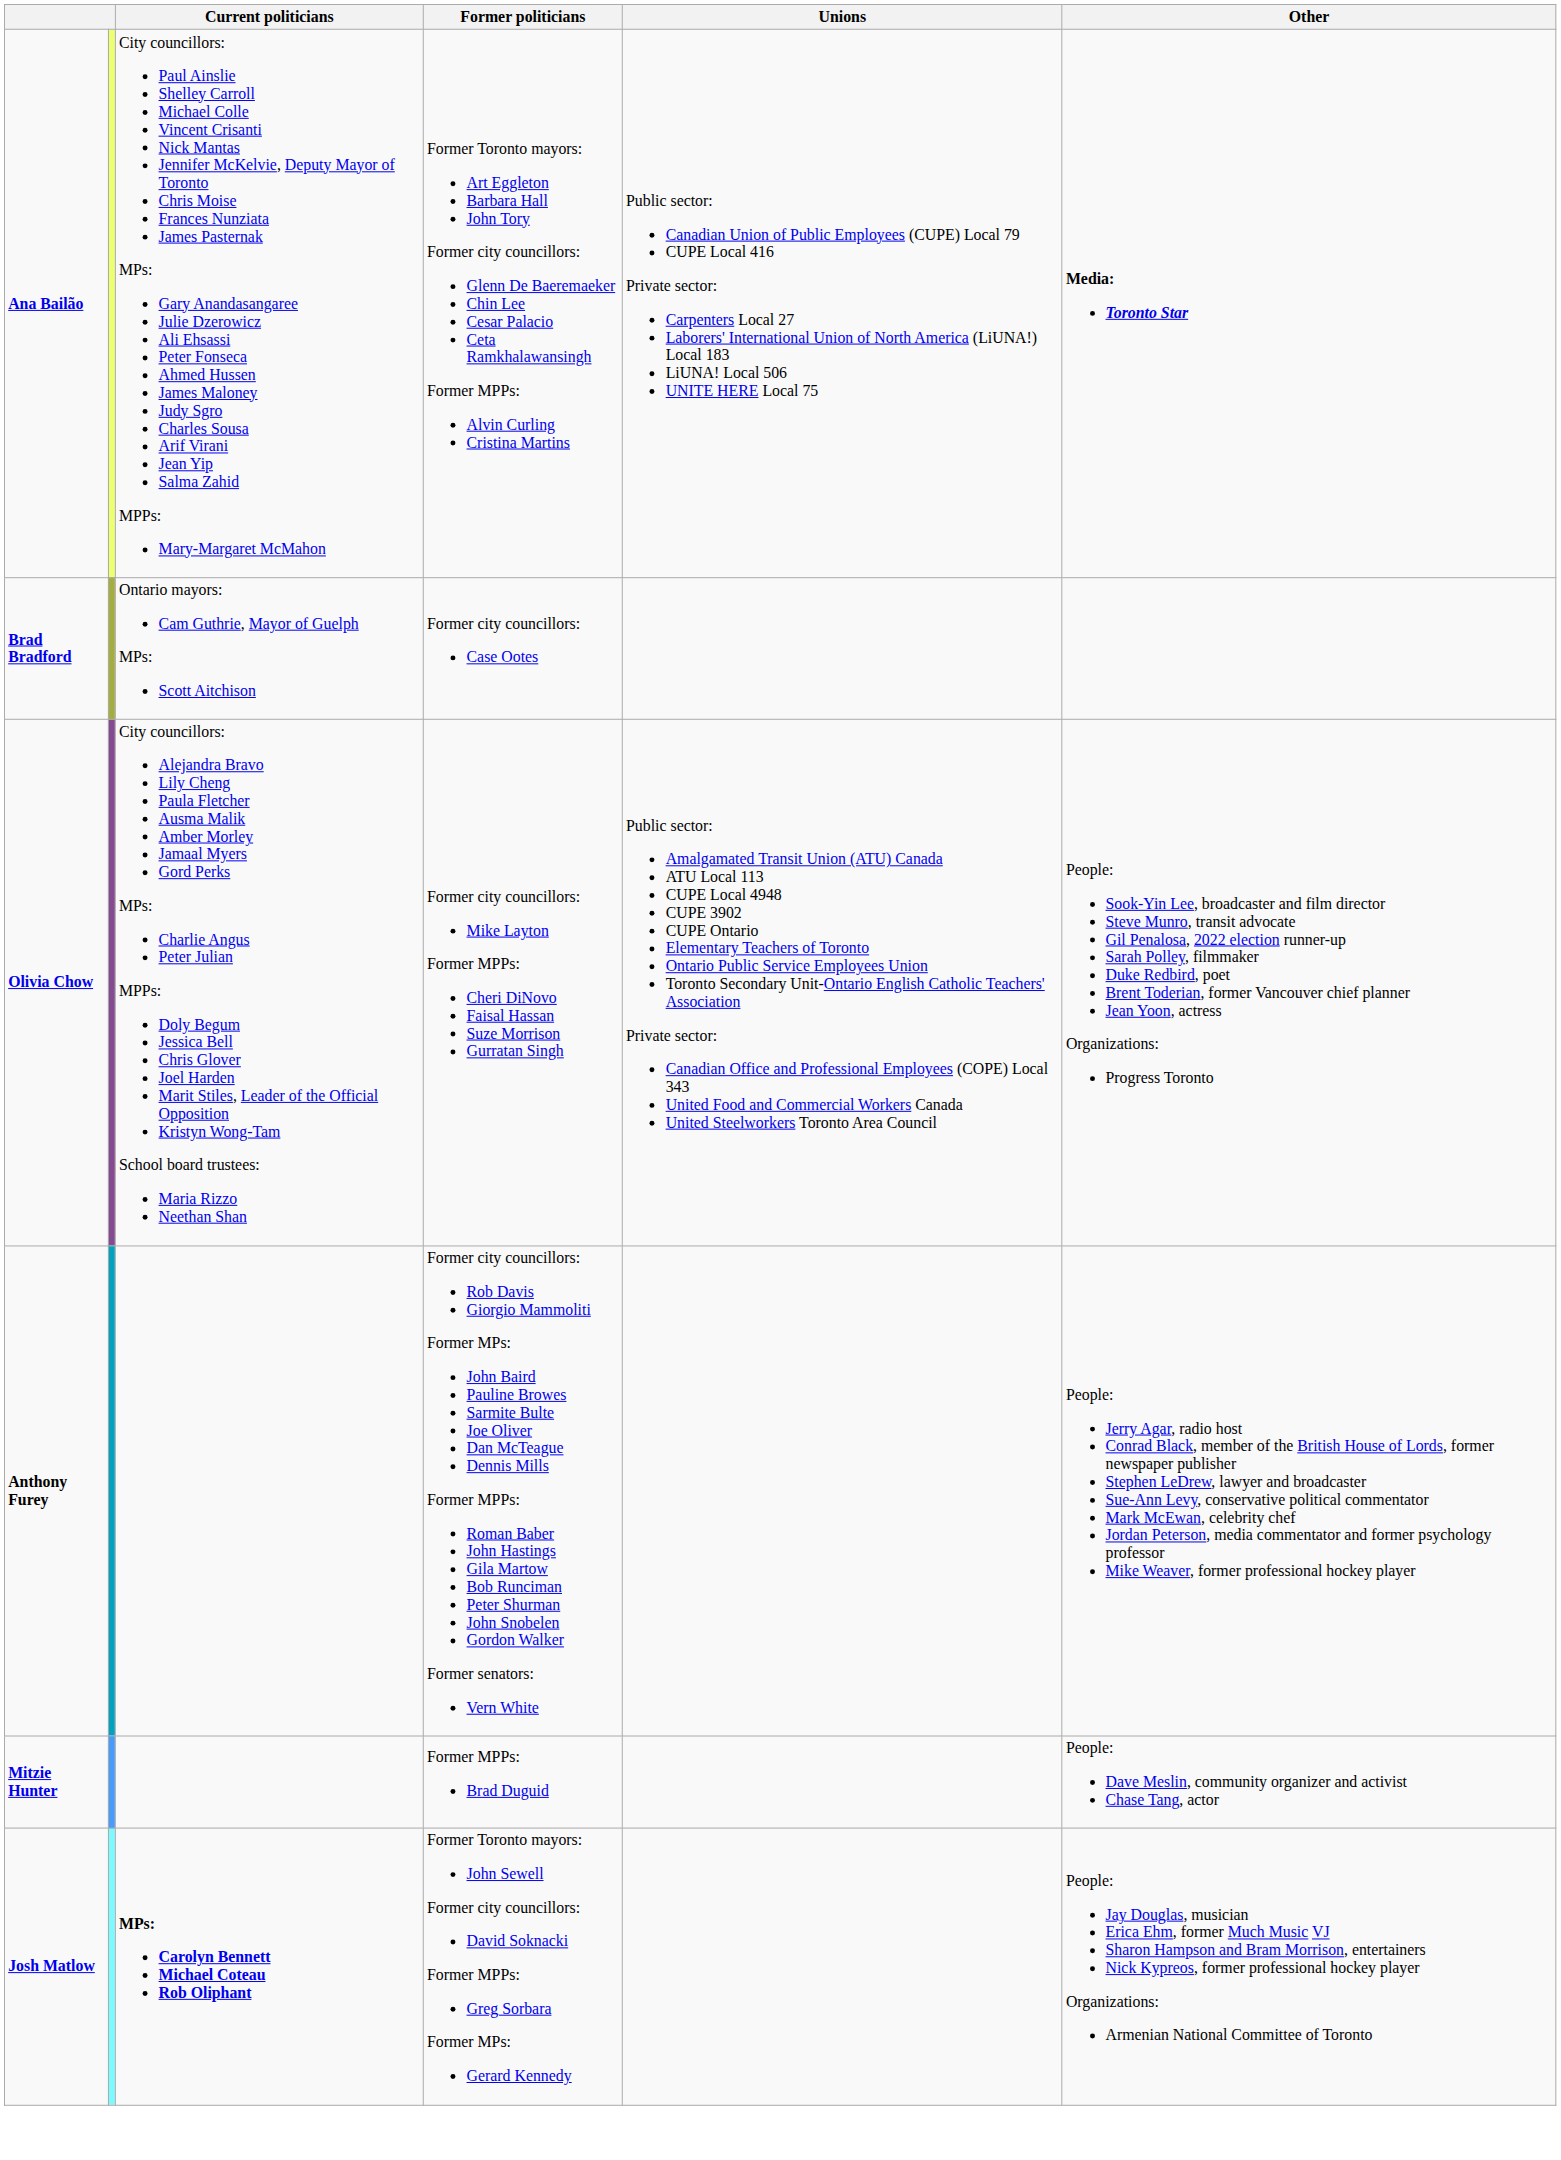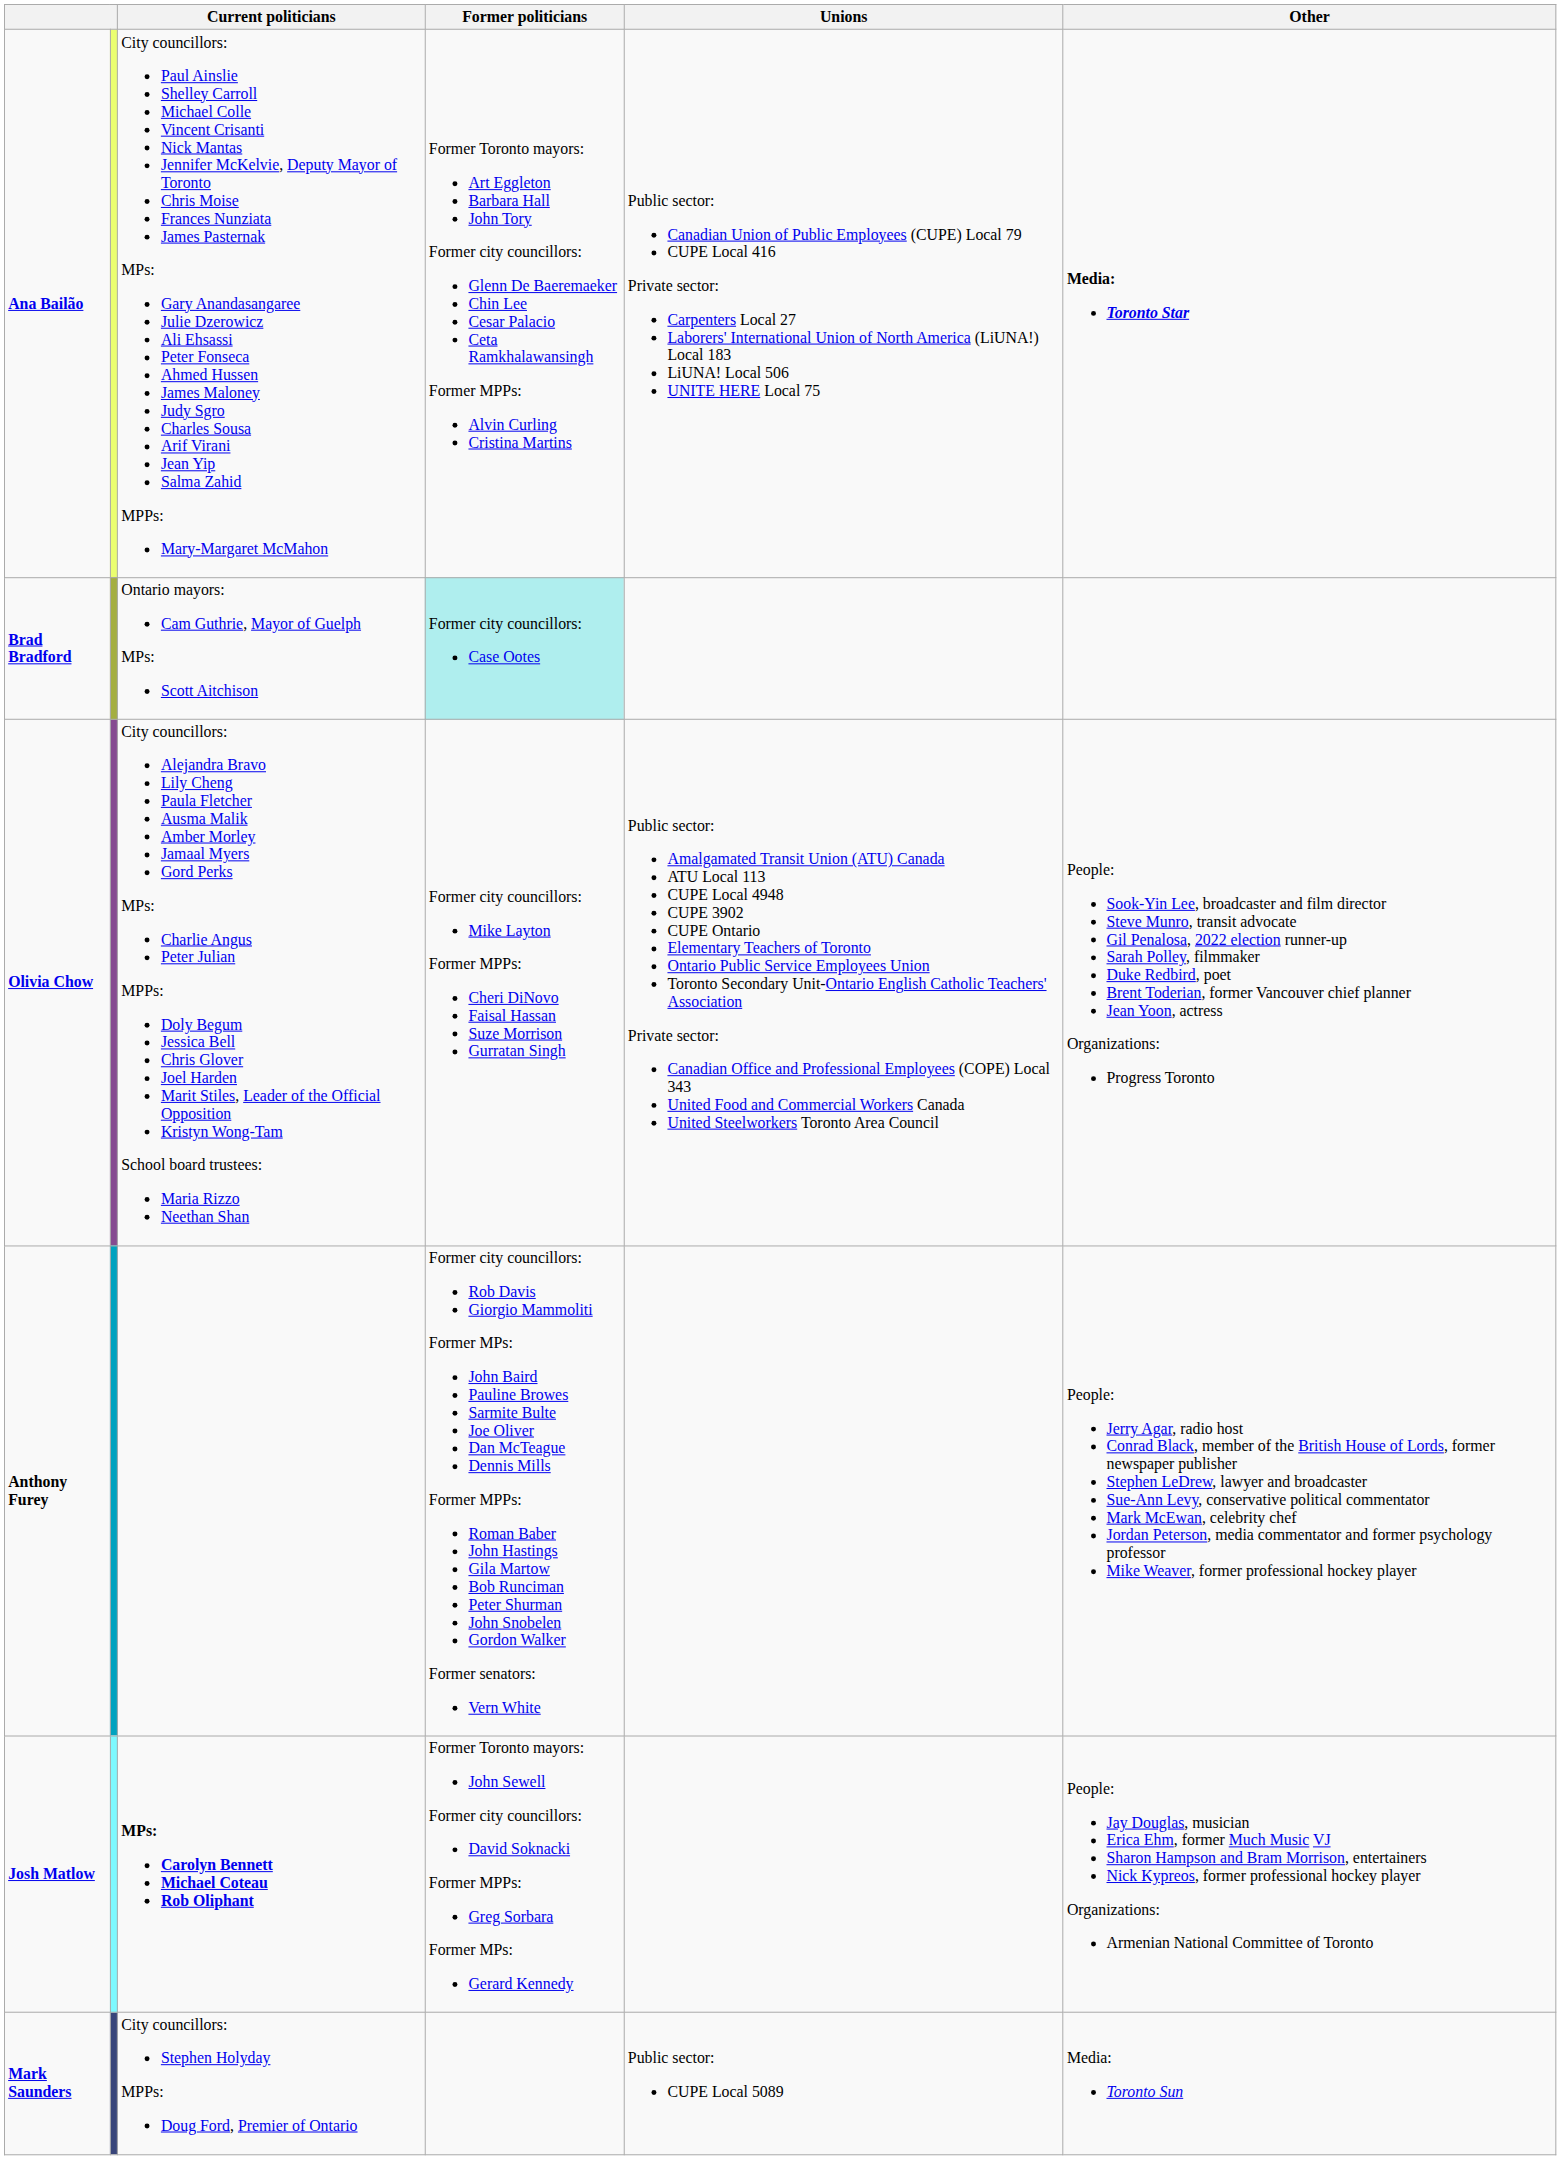 <table class="wikitable">
 <tr>
 <th colspan="2"></th>
 <th>Current politicians</th>
 <th>Former politicians</th>
 <th>Unions</th>
 <th>Other</th>
 </tr>
 <tr>
 <td valign="center"><strong><a href='#'>Ana Bailão</a></strong></td>
 <th style="background:#ebff70;"></th>
 <td valign="center">City councillors:<br><ul><li><a href='#'>Paul Ainslie</a></li><li><a href='#'>Shelley Carroll</a></li><li><a href='#'>Michael Colle</a></li><li><a href='#'>Vincent Crisanti</a></li><li><a href='#'>Nick Mantas</a></li><li><a href='#'>Jennifer McKelvie</a>, <a href='#'>Deputy Mayor of Toronto</a></li><li><a href='#'>Chris Moise</a></li><li><a href='#'>Frances Nunziata</a></li><li><a href='#'>James Pasternak</a></li></ul>MPs:<ul><li><a href='#'>Gary Anandasangaree</a></li><li><a href='#'>Julie Dzerowicz</a></li><li><a href='#'>Ali Ehsassi</a></li><li><a href='#'>Peter Fonseca</a></li><li><a href='#'>Ahmed Hussen</a></li><li><a href='#'>James Maloney</a></li><li><a href='#'>Judy Sgro</a></li><li><a href='#'>Charles Sousa</a></li><li><a href='#'>Arif Virani</a></li><li><a href='#'>Jean Yip</a></li><li><a href='#'>Salma Zahid</a></li></ul>MPPs:<ul><li><a href='#'>Mary-Margaret McMahon</a></li></ul></td>
 <td valign="center">Former Toronto mayors:<br><ul><li><a href='#'>Art Eggleton</a></li><li><a href='#'>Barbara Hall</a></li><li><a href='#'>John Tory</a></li></ul>Former city councillors:<ul><li><a href='#'>Glenn De Baeremaeker</a></li><li><a href='#'>Chin Lee</a></li><li><a href='#'>Cesar Palacio</a></li><li><a href='#'>Ceta Ramkhalawansingh</a></li></ul>Former MPPs:<ul><li><a href='#'>Alvin Curling</a></li><li><a href='#'>Cristina Martins</a></li></ul></td>
 <td valign="center">Public sector:<br><ul><li><a href='#'>Canadian Union of Public Employees</a> (CUPE) Local 79</li><li>CUPE Local 416</li></ul>Private sector:<ul><li><a href='#'>Carpenters</a> Local 27</li><li><a href='#'>Laborers' International Union of North America</a> (LiUNA!) Local 183</li><li>LiUNA! Local 506</li><li><a href='#'>UNITE HERE</a> Local 75</li></ul></td>
 <td valign="center"><strong>Media:<br><ul><li><em><a href='#'>Toronto Star</a></em></li></ul></strong></td>
 </tr>
 <tr>
 <td valign="center"><strong><a href='#'>Brad Bradford</a></strong></td>
 <th style="background:#A4AE40;"></th>
 <td valign="center">Ontario mayors:<br><ul><li><a href='#'>Cam Guthrie</a>, <a href='#'>Mayor of Guelph</a></li></ul>MPs:<ul><li><a href='#'>Scott Aitchison</a></li></ul></td>
-<td valign="center">Former city councillors:<br><ul><li><a href='#'>Case Ootes</a></li></ul></td>
+<td valign="center" style="background: paleturquoise;">Former city councillors:<br><ul><li><a href='#'>Case Ootes</a></li></ul></td>
 <td valign="center"></td>
 <td valign="center"></td>
 </tr>
 <tr>
 <td valign="center"><strong><a href='#'>Olivia Chow</a></strong></td>
 <th style="background:#854a90;"></th>
 <td valign="center">City councillors:<br><ul><li><a href='#'>Alejandra Bravo</a></li><li><a href='#'>Lily Cheng</a></li><li><a href='#'>Paula Fletcher</a></li><li><a href='#'>Ausma Malik</a></li><li><a href='#'>Amber Morley</a></li><li><a href='#'>Jamaal Myers</a></li><li><a href='#'>Gord Perks</a></li></ul>MPs:<ul><li><a href='#'>Charlie Angus</a></li><li><a href='#'>Peter Julian</a></li></ul>MPPs:<ul><li><a href='#'>Doly Begum</a></li><li><a href='#'>Jessica Bell</a></li><li><a href='#'>Chris Glover</a></li><li><a href='#'>Joel Harden</a></li><li><a href='#'>Marit Stiles</a>, <a href='#'>Leader of the Official Opposition</a></li><li><a href='#'>Kristyn Wong-Tam</a></li></ul>School board trustees:<ul><li><a href='#'>Maria Rizzo</a></li><li><a href='#'>Neethan Shan</a></li></ul></td>
 <td valign="center">Former city councillors:<br><ul><li><a href='#'>Mike Layton</a></li></ul>Former MPPs:<ul><li><a href='#'>Cheri DiNovo</a></li><li><a href='#'>Faisal Hassan</a></li><li><a href='#'>Suze Morrison</a></li><li><a href='#'>Gurratan Singh</a></li></ul></td>
 <td valign="center">Public sector:<br><ul><li><a href='#'>Amalgamated Transit Union (ATU) Canada</a></li><li>ATU Local 113</li><li>CUPE Local 4948</li><li>CUPE 3902</li><li>CUPE Ontario</li><li><a href='#'>Elementary Teachers of Toronto</a></li><li><a href='#'>Ontario Public Service Employees Union</a></li><li>Toronto Secondary Unit-<a href='#'>Ontario English Catholic Teachers' Association</a></li></ul>Private sector:<ul><li><a href='#'>Canadian Office and Professional Employees</a> (COPE) Local 343</li><li><a href='#'>United Food and Commercial Workers</a> Canada</li><li><a href='#'>United Steelworkers</a> Toronto Area Council</li></ul></td>
 <td valign="center">People:<br><ul><li><a href='#'>Sook-Yin Lee</a>, broadcaster and film director</li><li><a href='#'>Steve Munro</a>, transit advocate</li><li><a href='#'>Gil Penalosa</a>, <a href='#'>2022 election</a> runner-up</li><li><a href='#'>Sarah Polley</a>, filmmaker</li><li><a href='#'>Duke Redbird</a>, poet</li><li><a href='#'>Brent Toderian</a>, former Vancouver chief planner</li><li><a href='#'>Jean Yoon</a>, actress</li></ul>Organizations:<ul><li>Progress Toronto</li></ul></td>
 </tr>
 <tr>
 <td valign="center"><strong>Anthony Furey</strong></td>
 <th style="background:#00a2bf;"></th>
 <td></td>
 <td>Former city councillors:<br><ul><li><a href='#'>Rob Davis</a></li><li><a href='#'>Giorgio Mammoliti</a></li></ul>Former MPs:<ul><li><a href='#'>John Baird</a></li><li><a href='#'>Pauline Browes</a></li><li><a href='#'>Sarmite Bulte</a></li><li><a href='#'>Joe Oliver</a></li><li><a href='#'>Dan McTeague</a></li><li><a href='#'>Dennis Mills</a></li></ul>Former MPPs:<ul><li><a href='#'>Roman Baber</a></li><li><a href='#'>John Hastings</a></li><li><a href='#'>Gila Martow</a></li><li><a href='#'>Bob Runciman</a></li><li><a href='#'>Peter Shurman</a></li><li><a href='#'>John Snobelen</a></li><li><a href='#'>Gordon Walker</a></li></ul>Former senators:<ul><li><a href='#'>Vern White</a></li></ul></td>
 <td></td>
 <td>People:<br><ul><li><a href='#'>Jerry Agar</a>, radio host</li><li><a href='#'>Conrad Black</a>, member of the <a href='#'>British House of Lords</a>, former newspaper publisher</li><li><a href='#'>Stephen LeDrew</a>, lawyer and broadcaster</li><li><a href='#'>Sue-Ann Levy</a>, conservative political commentator</li><li><a href='#'>Mark McEwan</a>, celebrity chef</li><li><a href='#'>Jordan Peterson</a>, media commentator and former psychology professor</li><li><a href='#'>Mike Weaver</a>, former professional hockey player</li></ul></td>
 </tr>
 <tr>
-<td valign="center"><strong><a href='#'>Mitzie Hunter</a></strong></td>
-<th style="background:#459cfa;"></th>
-<td></td>
-<td>Former MPPs:<br><ul><li><a href='#'>Brad Duguid</a></li></ul></td>
-<td></td>
-<td>People:<br><ul><li><a href='#'>Dave Meslin</a>, community organizer and activist</li><li><a href='#'>Chase Tang</a>, actor</li></ul></td>
-</tr>
-<tr>
 <td valign="center"><strong><a href='#'>Josh Matlow</a></strong></td>
 <th style="background:#7df9ff;"></th>
 <td><strong>MPs:<br><ul><li><a href='#'>Carolyn Bennett</a></li><li><a href='#'>Michael Coteau</a></li><li><a href='#'>Rob Oliphant</a></li></ul></strong></td>
 <td>Former Toronto mayors:<br><ul><li><a href='#'>John Sewell</a></li></ul>Former city councillors:<ul><li><a href='#'>David Soknacki</a></li></ul>Former MPPs:<ul><li><a href='#'>Greg Sorbara</a></li></ul>Former MPs:<ul><li><a href='#'>Gerard Kennedy</a></li></ul></td>
 <td></td>
 <td>People:<br><ul><li><a href='#'>Jay Douglas</a>, musician</li><li><a href='#'>Erica Ehm</a>, former <a href='#'>Much Music</a> <a href='#'>VJ</a></li><li><a href='#'>Sharon Hampson and Bram Morrison</a>, entertainers</li><li><a href='#'>Nick Kypreos</a>, former professional hockey player </li></ul>Organizations:<ul><li>Armenian National Committee of Toronto</li></ul></td>
 </tr>
+<tr>
+<td valign="center"><a href='#'><strong>Mark Saunders</strong></a></td>
+<th style="background:#38457a;"></th>
+<td>City councillors:<br><ul><li><a href='#'>Stephen Holyday</a></li></ul>MPPs:<ul><li><a href='#'>Doug Ford</a>, <a href='#'>Premier of Ontario</a></li></ul></td>
+<td></td>
+<td>Public sector:<br><ul><li>CUPE Local 5089</li></ul></td>
+<td>Media:<br><ul><li><em><a href='#'>Toronto Sun</a></em></li></ul></td>
+</tr>
 </table>
